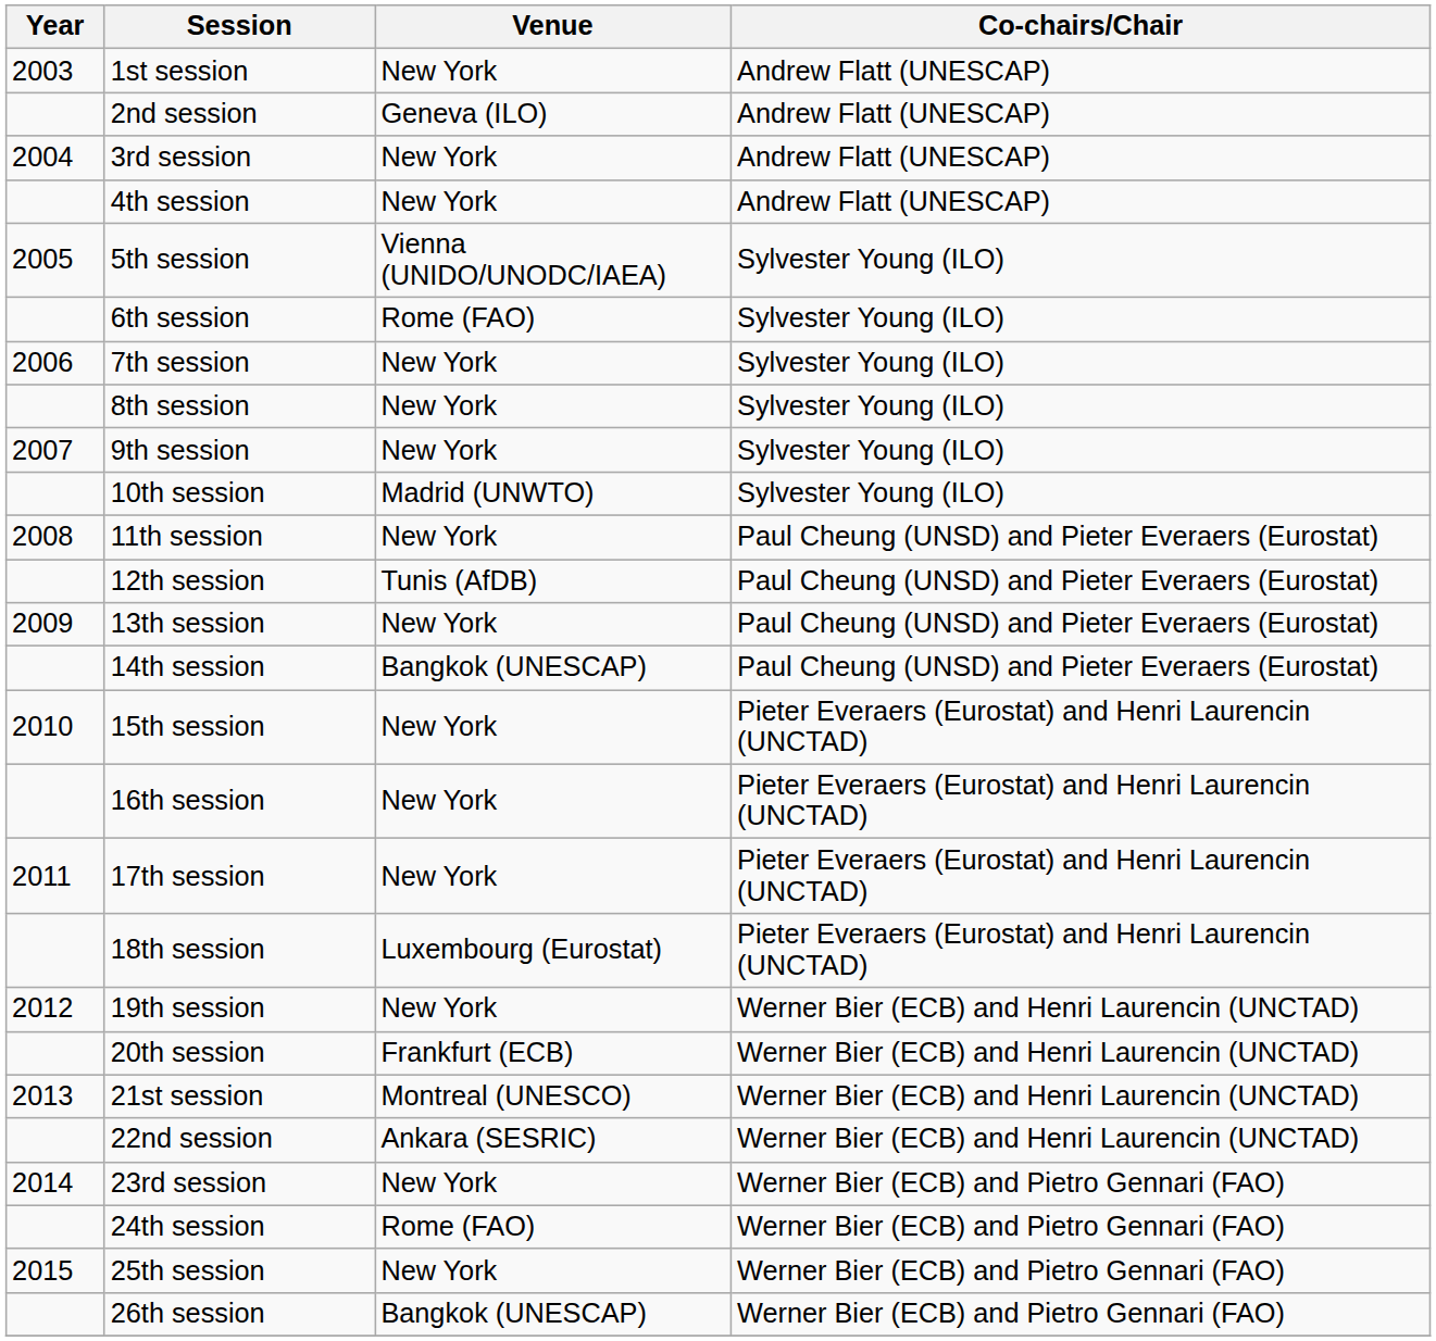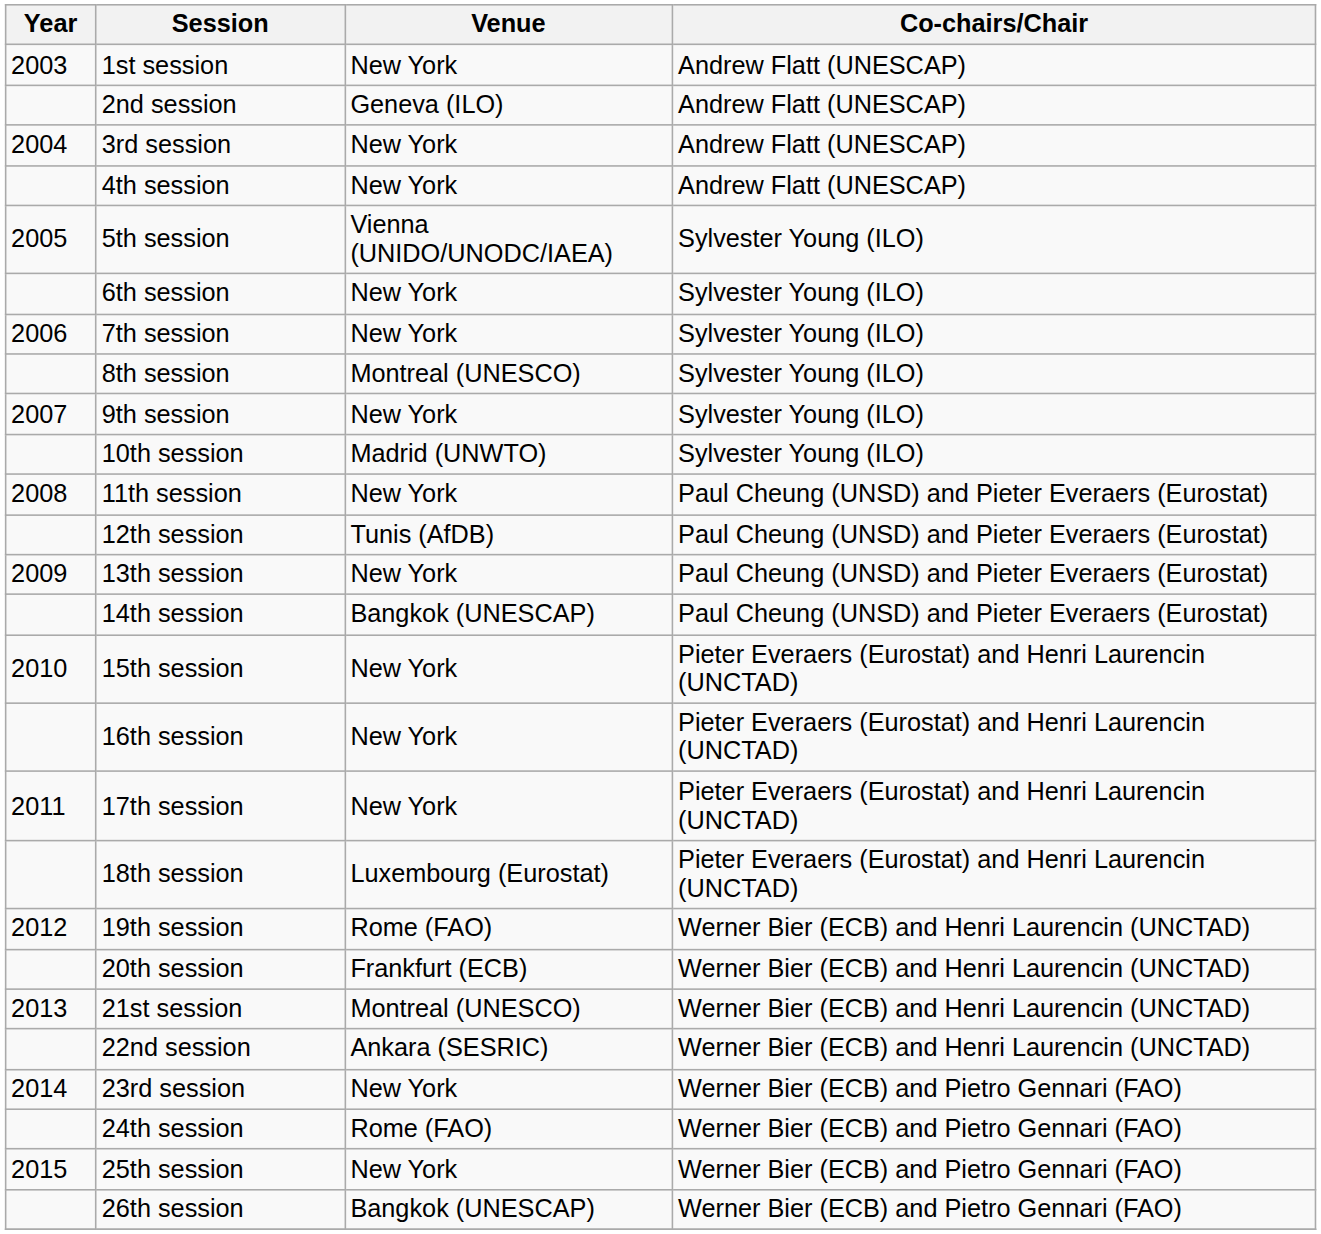 <table class="wikitable" style="margin:1em auto;">
 <tr>
 <th width=50>Year</th>
 <th width=150>Session</th>
 <th Width=200>Venue</th>
 <th width=400>Co-chairs/Chair</th>
 </tr>
 <tr>
 <td>2003</td>
 <td>1st session</td>
 <td>New York</td>
 <td>Andrew Flatt (UNESCAP)</td>
 </tr>
 <tr>
 <td></td>
 <td>2nd session</td>
 <td>Geneva (ILO)</td>
 <td>Andrew Flatt (UNESCAP)</td>
 </tr>
 <tr>
 <td>2004</td>
 <td>3rd session</td>
 <td>New York</td>
 <td>Andrew Flatt (UNESCAP)</td>
 </tr>
 <tr>
 <td></td>
 <td>4th session</td>
 <td>New York</td>
 <td>Andrew Flatt (UNESCAP)</td>
 </tr>
 <tr>
 <td>2005</td>
 <td>5th session</td>
 <td>Vienna (UNIDO/UNODC/IAEA)</td>
 <td>Sylvester Young (ILO)</td>
 </tr>
 <tr>
 <td></td>
 <td>6th session</td>
-<td>Rome (FAO)</td>
+<td>New York</td>
 <td>Sylvester Young (ILO)</td>
 </tr>
 <tr>
 <td>2006</td>
 <td>7th session</td>
 <td>New York</td>
 <td>Sylvester Young (ILO)</td>
 </tr>
 <tr>
 <td></td>
 <td>8th session</td>
-<td>New York</td>
+<td>Montreal (UNESCO)</td>
 <td>Sylvester Young (ILO)</td>
 </tr>
 <tr>
 <td>2007</td>
 <td>9th session</td>
 <td>New York</td>
 <td>Sylvester Young (ILO)</td>
 </tr>
 <tr>
 <td></td>
 <td>10th session</td>
 <td>Madrid (UNWTO)</td>
 <td>Sylvester Young (ILO)</td>
 </tr>
 <tr>
 <td>2008</td>
 <td>11th session</td>
 <td>New York</td>
 <td>Paul Cheung (UNSD) and Pieter Everaers (Eurostat)</td>
 </tr>
 <tr>
 <td></td>
 <td>12th session</td>
 <td>Tunis (AfDB)</td>
 <td>Paul Cheung (UNSD) and Pieter Everaers (Eurostat)</td>
 </tr>
 <tr>
 <td>2009</td>
 <td>13th session</td>
 <td>New York</td>
 <td>Paul Cheung (UNSD) and Pieter Everaers (Eurostat)</td>
 </tr>
 <tr>
 <td></td>
 <td>14th session</td>
 <td>Bangkok (UNESCAP)</td>
 <td>Paul Cheung (UNSD) and Pieter Everaers (Eurostat)</td>
 </tr>
 <tr>
 <td>2010</td>
 <td>15th session</td>
 <td>New York</td>
 <td>Pieter Everaers (Eurostat) and Henri Laurencin (UNCTAD)</td>
 </tr>
 <tr>
 <td></td>
 <td>16th session</td>
 <td>New York</td>
 <td>Pieter Everaers (Eurostat) and Henri Laurencin (UNCTAD)</td>
 </tr>
 <tr>
 <td>2011</td>
 <td>17th session</td>
 <td>New York</td>
 <td>Pieter Everaers (Eurostat) and Henri Laurencin (UNCTAD)</td>
 </tr>
 <tr>
 <td></td>
 <td>18th session</td>
 <td>Luxembourg (Eurostat)</td>
 <td>Pieter Everaers (Eurostat) and Henri Laurencin (UNCTAD)</td>
 </tr>
 <tr>
 <td>2012</td>
 <td>19th session</td>
-<td>New York</td>
+<td>Rome (FAO)</td>
 <td>Werner Bier (ECB) and Henri Laurencin (UNCTAD)</td>
 </tr>
 <tr>
 <td></td>
 <td>20th session</td>
 <td>Frankfurt (ECB)</td>
 <td>Werner Bier (ECB) and Henri Laurencin (UNCTAD)</td>
 </tr>
 <tr>
 <td>2013</td>
 <td>21st session</td>
 <td>Montreal (UNESCO)</td>
 <td>Werner Bier (ECB) and Henri Laurencin (UNCTAD)</td>
 </tr>
 <tr>
 <td></td>
 <td>22nd session</td>
 <td>Ankara (SESRIC)</td>
 <td>Werner Bier (ECB) and Henri Laurencin (UNCTAD)</td>
 </tr>
 <tr>
 <td>2014</td>
 <td>23rd session</td>
 <td>New York</td>
 <td>Werner Bier (ECB) and Pietro Gennari (FAO)</td>
 </tr>
 <tr>
 <td></td>
 <td>24th session</td>
 <td>Rome (FAO)</td>
 <td>Werner Bier (ECB) and Pietro Gennari (FAO)</td>
 </tr>
 <tr>
 <td>2015</td>
 <td>25th session</td>
 <td>New York</td>
 <td>Werner Bier (ECB) and Pietro Gennari (FAO)</td>
 </tr>
 <tr>
 <td></td>
 <td>26th session</td>
 <td>Bangkok (UNESCAP)</td>
 <td>Werner Bier (ECB) and Pietro Gennari (FAO)</td>
 </tr>
 <tr>
 </tr>
 </table>
